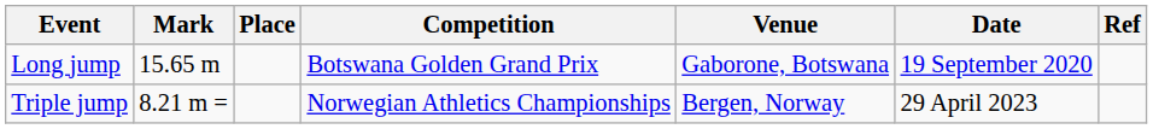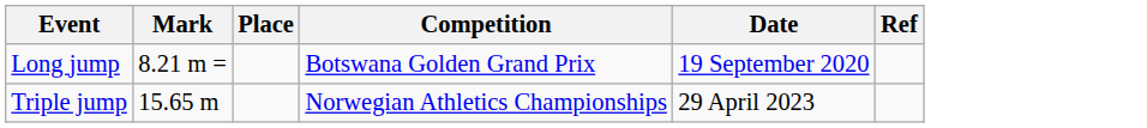 <table class="wikitable">
 <tr>
 <th>Event</th>
 <th>Mark</th>
 <th>Place</th>
 <th>Competition</th>
-<th>Venue</th>
 <th>Date</th>
 <th>Ref</th>
 </tr>
 <tr>
 <td><a href='#'>Long jump</a></td>
-<td>15.65 m </td>
+<td>8.21 m = </td>
 <td style="text-align:center;"></td>
 <td><a href='#'>Botswana Golden Grand Prix</a></td>
-<td><a href='#'>Gaborone, Botswana</a></td>
 <td><a href='#'>19 September 2020</a></td>
 <td></td>
 </tr>
 <tr>
 <td><a href='#'>Triple jump</a></td>
-<td>8.21 m = </td>
+<td>15.65 m </td>
 <td style="text-align:center;"></td>
 <td><a href='#'>Norwegian Athletics Championships</a></td>
-<td><a href='#'>Bergen, Norway</a></td>
 <td>29 April 2023</td>
 <td></td>
 </tr>
 </table>
